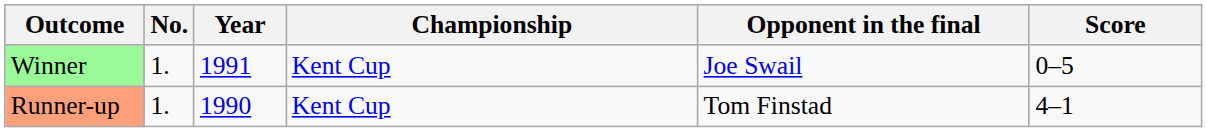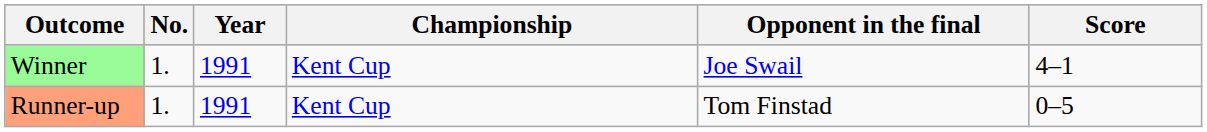 <table class="sortable wikitable">
 <tr>
 <th width="80">Outcome</th>
 <th width="20">No.</th>
 <th width="50">Year</th>
 <th width="250">Championship</th>
 <th width="200">Opponent in the final</th>
 <th width="100">Score</th>
 </tr>
 <tr>
 <td style="background:#98FB98">Winner</td>
 <td>1.</td>
 <td><a href='#'>1991</a></td>
 <td><a href='#'>Kent Cup</a></td>
 <td> <a href='#'>Joe Swail</a></td>
-<td>0–5</td>
+<td>4–1</td>
 </tr>
 <tr>
 <td style="background:#ffa07a;">Runner-up</td>
 <td>1.</td>
-<td><a href='#'>1990</a></td>
+<td><a href='#'>1991</a></td>
 <td><a href='#'>Kent Cup</a></td>
 <td> Tom Finstad</td>
-<td>4–1</td>
+<td>0–5</td>
 </tr>
 </table>
